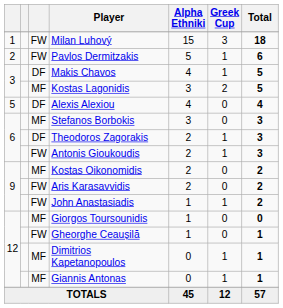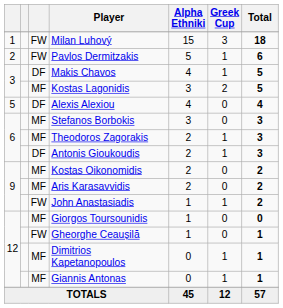 <table class="wikitable sortable" style="text-align:center">
 <tr>
 <th width=5></th>
 <th width=5></th>
 <th width=5></th>
 <th width=180>Player</th>
 <th width=30><a href='#'>Alpha Ethniki</a></th>
 <th width=30><a href='#'>Greek Cup</a></th>
 <th width=50>Total</th>
 </tr>
 <tr>
 </tr>
 <tr>
 <td>1</td>
 <td></td>
 <td>FW</td>
 <td align=left> <a href='#'>Milan Luhový</a></td>
 <td>15</td>
 <td>3</td>
 <td><strong>18</strong></td>
 </tr>
 <tr>
 <td>2</td>
 <td></td>
 <td>FW</td>
 <td align=left> <a href='#'>Pavlos Dermitzakis</a></td>
 <td>5</td>
 <td>1</td>
 <td><strong>6</strong></td>
 </tr>
 <tr>
 <td rowspan=2>3</td>
 <td></td>
 <td>DF</td>
 <td align=left> <a href='#'>Makis Chavos</a></td>
 <td>4</td>
 <td>1</td>
 <td><strong>5</strong></td>
 </tr>
 <tr>
 <td></td>
 <td>MF</td>
 <td align=left> <a href='#'>Kostas Lagonidis</a></td>
 <td>3</td>
 <td>2</td>
 <td><strong>5</strong></td>
 </tr>
 <tr>
 <td>5</td>
 <td></td>
 <td>DF</td>
 <td align=left> <a href='#'>Alexis Alexiou</a></td>
 <td>4</td>
 <td>0</td>
 <td><strong>4</strong></td>
 </tr>
 <tr>
 <td rowspan=3>6</td>
 <td></td>
 <td>MF</td>
 <td align=left> <a href='#'>Stefanos Borbokis</a></td>
 <td>3</td>
 <td>0</td>
 <td><strong>3</strong></td>
 </tr>
 <tr>
 <td></td>
-<td>DF</td>
+<td>MF</td>
 <td align=left> <a href='#'>Theodoros Zagorakis</a></td>
 <td>2</td>
 <td>1</td>
 <td><strong>3</strong></td>
 </tr>
 <tr>
 <td></td>
-<td>FW</td>
+<td>DF</td>
 <td align=left> <a href='#'>Antonis Gioukoudis</a></td>
 <td>2</td>
 <td>1</td>
 <td><strong>3</strong></td>
 </tr>
 <tr>
 <td rowspan=3>9</td>
 <td></td>
 <td>MF</td>
 <td align=left> <a href='#'>Kostas Oikonomidis</a></td>
 <td>2</td>
 <td>0</td>
 <td><strong>2</strong></td>
 </tr>
 <tr>
 <td></td>
-<td>FW</td>
+<td>MF</td>
 <td align=left> <a href='#'>Aris Karasavvidis</a></td>
 <td>2</td>
 <td>0</td>
 <td><strong>2</strong></td>
 </tr>
 <tr>
 <td></td>
 <td>FW</td>
 <td align=left> <a href='#'>John Anastasiadis</a></td>
 <td>1</td>
 <td>1</td>
 <td><strong>2</strong></td>
 </tr>
 <tr>
 <td rowspan=4>12</td>
 <td></td>
 <td>MF</td>
 <td align=left> <a href='#'>Giorgos Toursounidis</a></td>
 <td>1</td>
 <td>0</td>
 <td><strong>0</strong></td>
 </tr>
 <tr>
 <td></td>
 <td>FW</td>
 <td align=left> <a href='#'>Gheorghe Ceaușilă</a></td>
 <td>1</td>
 <td>0</td>
 <td><strong>1</strong></td>
 </tr>
 <tr>
 <td></td>
 <td>MF</td>
 <td align=left> <a href='#'>Dimitrios Kapetanopoulos</a></td>
 <td>0</td>
 <td>1</td>
 <td><strong>1</strong></td>
 </tr>
 <tr>
 <td></td>
 <td>MF</td>
 <td align=left> <a href='#'>Giannis Antonas</a></td>
 <td>0</td>
 <td>1</td>
 <td><strong>1</strong></td>
 </tr>
 <tr>
 </tr>
 <tr bgcolor="#EFEFEF">
 <td colspan=4><strong>TOTALS</strong></td>
 <td><strong>45</strong></td>
 <td><strong>12</strong></td>
 <td><strong>57</strong></td>
 </tr>
 </table>
